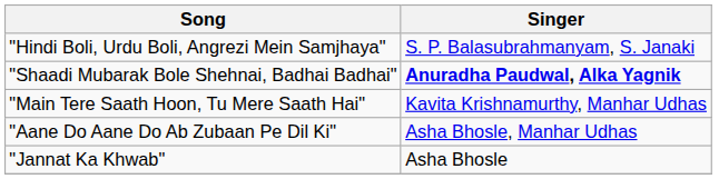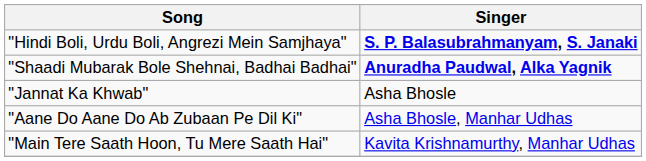 <table class="wikitable" style="font-size:93%;">
 <tr>
 <th>Song</th>
 <th>Singer</th>
 </tr>
 <tr>
 <td>"Hindi Boli, Urdu Boli, Angrezi Mein Samjhaya"</td>
-<td><a href='#'>S. P. Balasubrahmanyam</a>, <a href='#'>S. Janaki</a></td>
+<td><strong><a href='#'>S. P. Balasubrahmanyam</a>, <a href='#'>S. Janaki</a></strong></td>
 </tr>
 <tr>
 <td>"Shaadi Mubarak Bole Shehnai, Badhai Badhai"</td>
 <td><strong><a href='#'>Anuradha Paudwal</a>, <a href='#'>Alka Yagnik</a></strong></td>
 </tr>
 <tr>
-<td>"Main Tere Saath Hoon, Tu Mere Saath Hai"</td>
-<td><a href='#'>Kavita Krishnamurthy</a>, <a href='#'>Manhar Udhas</a></td>
+<td>"Jannat Ka Khwab"</td>
+<td>Asha Bhosle</td>
 </tr>
 <tr>
 <td>"Aane Do Aane Do Ab Zubaan Pe Dil Ki"</td>
 <td><a href='#'>Asha Bhosle</a>, <a href='#'>Manhar Udhas</a></td>
 </tr>
 <tr>
-<td>"Jannat Ka Khwab"</td>
-<td>Asha Bhosle</td>
+<td>"Main Tere Saath Hoon, Tu Mere Saath Hai"</td>
+<td><a href='#'>Kavita Krishnamurthy</a>, <a href='#'>Manhar Udhas</a></td>
 </tr>
 <tr>
 </tr>
 </table>
